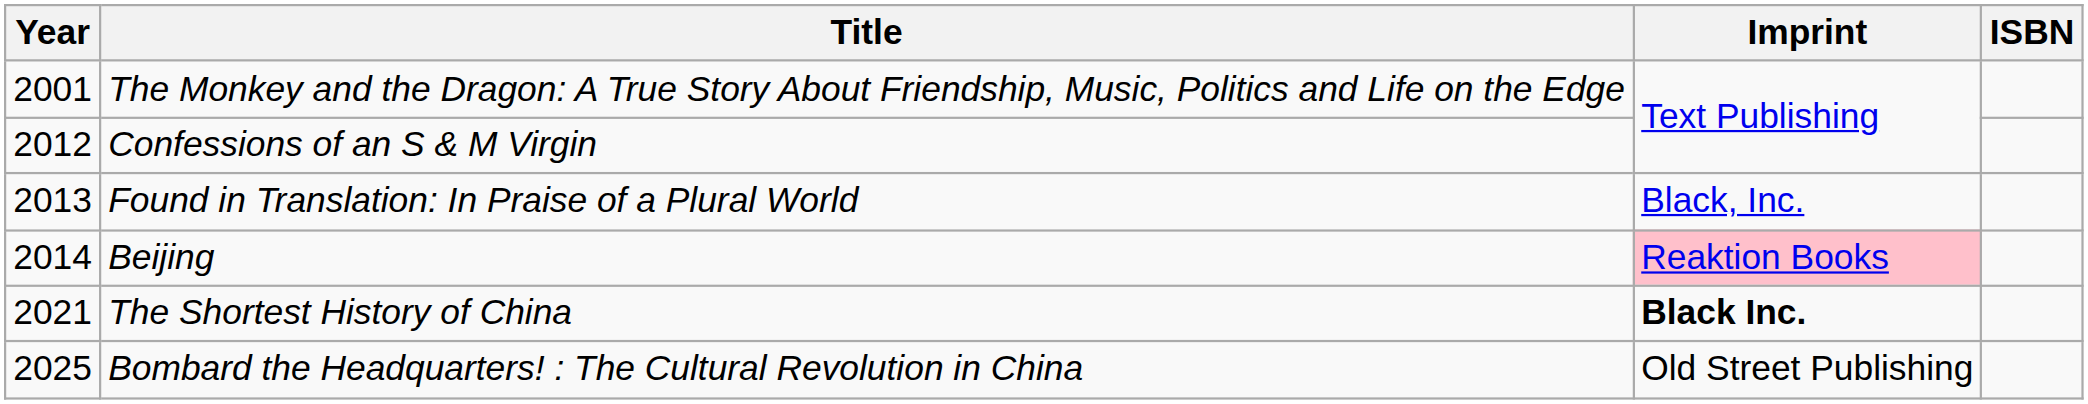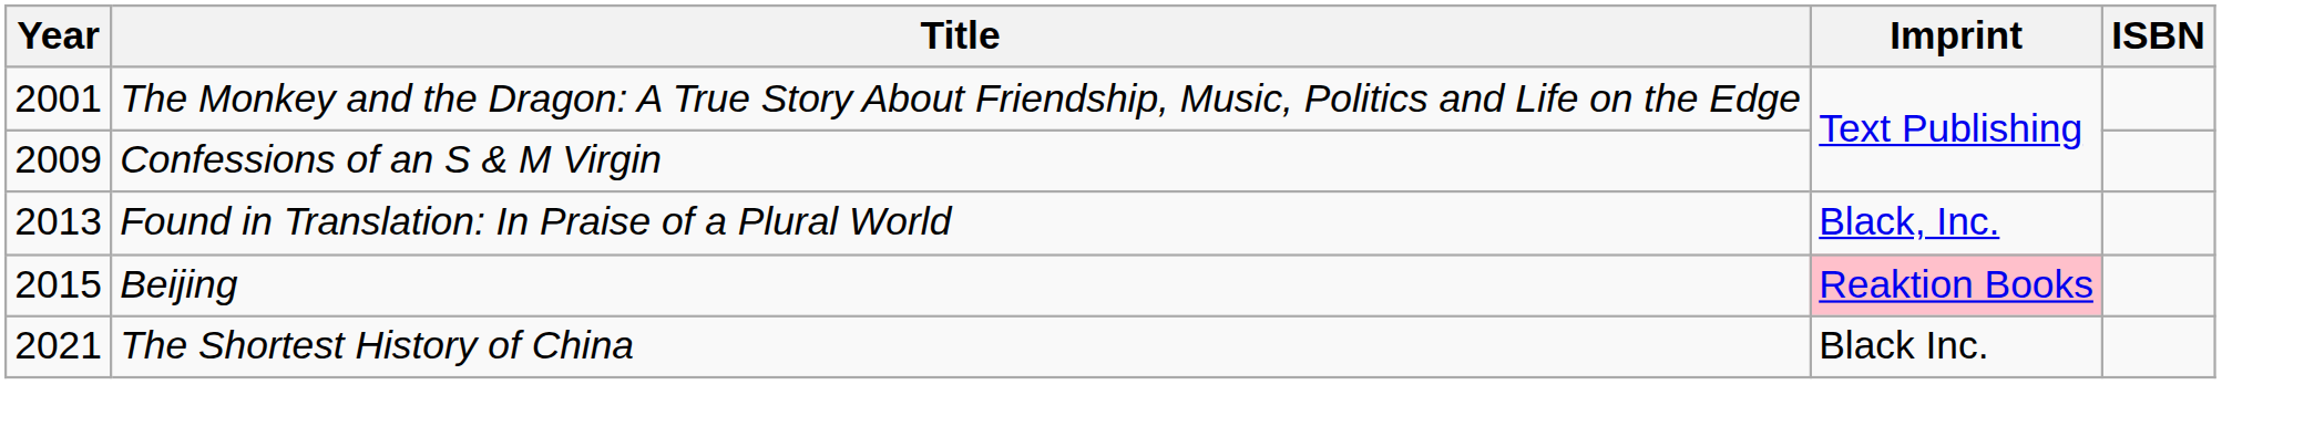 <table class="wikitable">
 <tr>
 <th>Year</th>
 <th>Title</th>
 <th>Imprint</th>
 <th>ISBN</th>
 </tr>
 <tr>
 <td>2001</td>
 <td><em>The Monkey and the Dragon: A True Story About Friendship, Music, Politics and Life on the Edge</em></td>
 <td rowspan="2"><a href='#'>Text Publishing</a></td>
 <td></td>
 </tr>
 <tr>
-<td>2012</td>
+<td>2009</td>
 <td><em>Confessions of an S & M Virgin</em></td>
 <td></td>
 </tr>
 <tr>
 <td>2013</td>
 <td><em>Found in Translation: In Praise of a Plural World</em></td>
 <td><a href='#'>Black, Inc.</a></td>
 <td></td>
 </tr>
 <tr>
-<td>2014</td>
+<td>2015</td>
 <td><em>Beijing</em></td>
 <td style="background: pink;"><a href='#'>Reaktion Books</a></td>
 <td></td>
 </tr>
 <tr>
 <td>2021</td>
 <td><em>The Shortest History of China</em></td>
-<td><strong>Black Inc.</strong></td>
-<td></td>
-</tr>
-<tr>
-<td>2025</td>
-<td><em>Bombard the Headquarters! : The Cultural Revolution in China</em></td>
-<td>Old Street Publishing</td>
+<td>Black Inc.</td>
 <td></td>
 </tr>
 </table>
